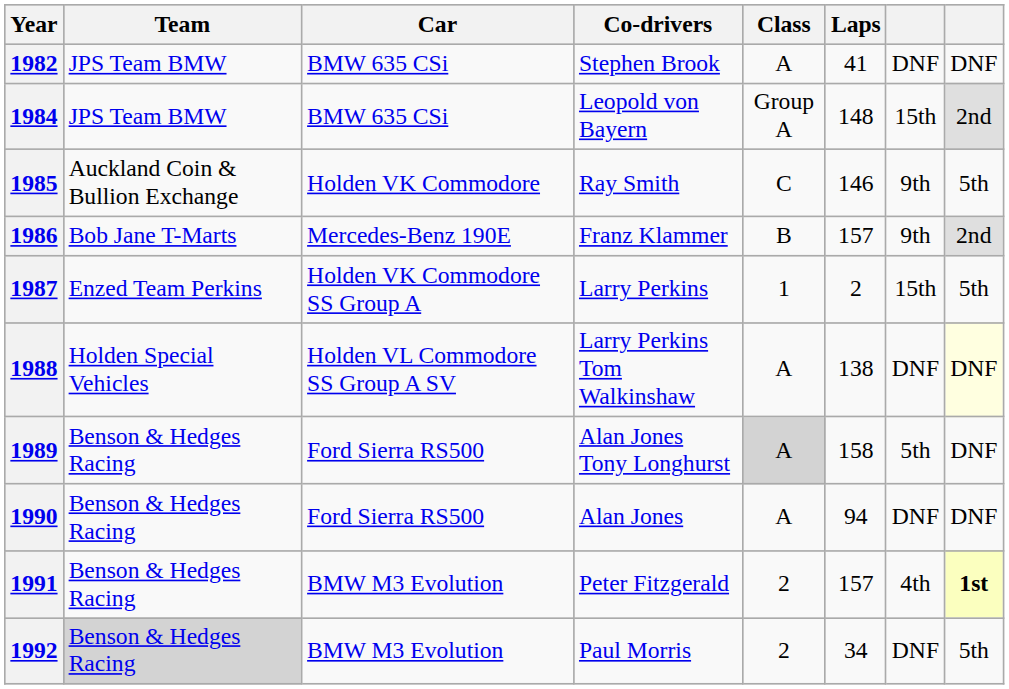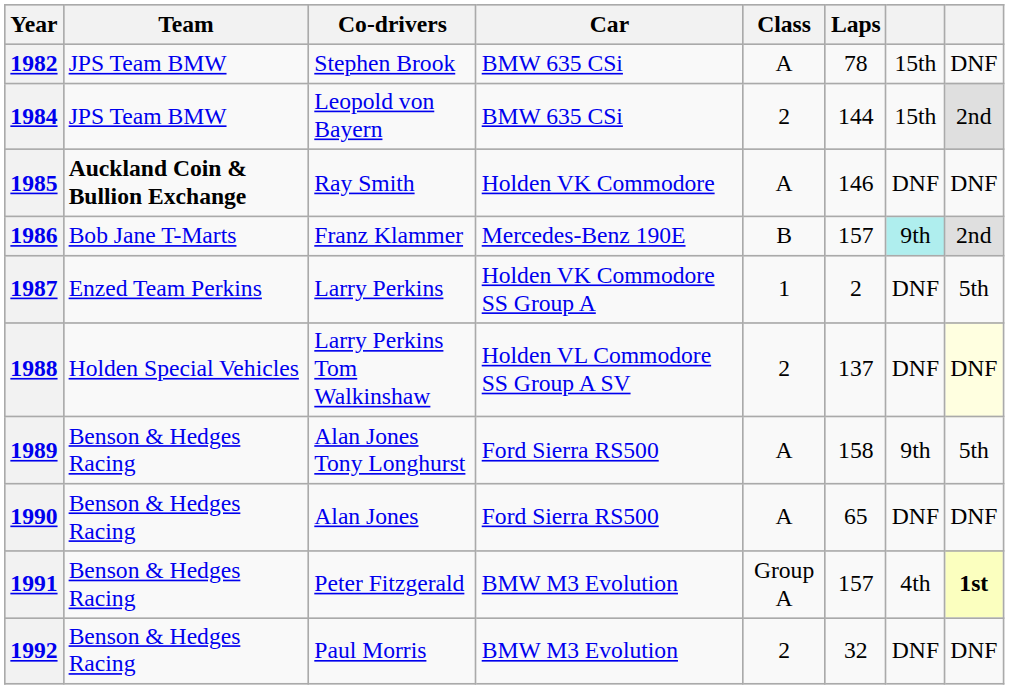 <table class="wikitable" style="font-size:90%">
 <tr>
 <th>Year</th>
 <th>Team</th>
+<th>Co-drivers</th>
 <th>Car</th>
-<th>Co-drivers</th>
 <th>Class</th>
 <th>Laps</th>
 <th></th>
 <th></th>
 </tr>
 <tr align="center">
 <th><a href='#'>1982</a></th>
 <td align="left"> <a href='#'>JPS Team BMW</a></td>
+<td align="left"> <a href='#'>Stephen Brook</a></td>
 <td align="left"><a href='#'>BMW 635 CSi</a></td>
-<td align="left"> <a href='#'>Stephen Brook</a></td>
 <td>A</td>
-<td>41</td>
-<td>DNF</td>
+<td>78</td>
+<td>15th</td>
 <td>DNF</td>
 </tr>
 <tr align="center">
 <th><a href='#'>1984</a></th>
 <td align="left"> <a href='#'>JPS Team BMW</a></td>
+<td align="left"> <a href='#'>Leopold von Bayern</a></td>
 <td align="left"><a href='#'>BMW 635 CSi</a></td>
-<td align="left"> <a href='#'>Leopold von Bayern</a></td>
-<td>Group A</td>
-<td>148</td>
+<td>2</td>
+<td>144</td>
 <td>15th</td>
 <td style="background:#dfdfdf;">2nd</td>
 </tr>
 <tr align="center">
 <th><a href='#'>1985</a></th>
-<td align="left"> Auckland Coin & Bullion Exchange</td>
+<td align="left"><strong> Auckland Coin & Bullion Exchange</strong></td>
+<td align="left"> <a href='#'>Ray Smith</a></td>
 <td align="left"><a href='#'>Holden VK Commodore</a></td>
-<td align="left"> <a href='#'>Ray Smith</a></td>
-<td>C</td>
+<td>A</td>
 <td>146</td>
-<td>9th</td>
-<td>5th</td>
+<td>DNF</td>
+<td>DNF</td>
 </tr>
 <tr align="center">
 <th><a href='#'>1986</a></th>
 <td align="left"> <a href='#'>Bob Jane T-Marts</a></td>
+<td align="left"> <a href='#'>Franz Klammer</a></td>
 <td align="left"><a href='#'>Mercedes-Benz 190E</a></td>
-<td align="left"> <a href='#'>Franz Klammer</a></td>
 <td>B</td>
 <td>157</td>
-<td>9th</td>
+<td style="background: paleturquoise;">9th</td>
 <td style="background:#dfdfdf;">2nd</td>
 </tr>
 <tr align="center">
 <th><a href='#'>1987</a></th>
 <td align="left"> <a href='#'>Enzed Team Perkins</a></td>
+<td align="left"> <a href='#'>Larry Perkins</a></td>
 <td align="left"><a href='#'>Holden VK Commodore SS Group A</a></td>
-<td align="left"> <a href='#'>Larry Perkins</a></td>
 <td>1</td>
 <td>2</td>
-<td>15th</td>
+<td>DNF</td>
 <td>5th</td>
 </tr>
 <tr align="center">
 <th><a href='#'>1988</a></th>
 <td align="left"> <a href='#'>Holden Special Vehicles</a></td>
+<td align="left"> <a href='#'>Larry Perkins</a><br> <a href='#'>Tom Walkinshaw</a></td>
 <td align="left"><a href='#'>Holden VL Commodore SS Group A SV</a></td>
-<td align="left"> <a href='#'>Larry Perkins</a><br> <a href='#'>Tom Walkinshaw</a></td>
-<td>A</td>
-<td>138</td>
+<td>2</td>
+<td>137</td>
 <td>DNF</td>
 <td style="background: lightyellow;">DNF</td>
 </tr>
 <tr align="center">
 <th><a href='#'>1989</a></th>
 <td align="left"> <a href='#'>Benson & Hedges Racing</a></td>
+<td align="left"> <a href='#'>Alan Jones</a><br> <a href='#'>Tony Longhurst</a></td>
 <td align="left"><a href='#'>Ford Sierra RS500</a></td>
-<td align="left"> <a href='#'>Alan Jones</a><br> <a href='#'>Tony Longhurst</a></td>
-<td style="background: lightgrey;">A</td>
+<td>A</td>
 <td>158</td>
+<td>9th</td>
 <td>5th</td>
-<td>DNF</td>
 </tr>
 <tr align="center">
 <th><a href='#'>1990</a></th>
 <td align="left"> <a href='#'>Benson & Hedges Racing</a></td>
+<td align="left"> <a href='#'>Alan Jones</a></td>
 <td align="left"><a href='#'>Ford Sierra RS500</a></td>
-<td align="left"> <a href='#'>Alan Jones</a></td>
 <td>A</td>
-<td>94</td>
+<td>65</td>
 <td>DNF</td>
 <td>DNF</td>
 </tr>
 <tr align="center">
 <th><a href='#'>1991</a></th>
 <td align="left"> <a href='#'>Benson & Hedges Racing</a></td>
+<td align="left"> <a href='#'>Peter Fitzgerald</a></td>
 <td align="left"><a href='#'>BMW M3 Evolution</a></td>
-<td align="left"> <a href='#'>Peter Fitzgerald</a></td>
-<td>2</td>
+<td>Group A</td>
 <td>157</td>
 <td>4th</td>
 <td style="background:#fbffbf;"><strong>1st</strong></td>
 </tr>
 <tr align="center">
 <th><a href='#'>1992</a></th>
-<td align="left" style="background: lightgrey;"> <a href='#'>Benson & Hedges Racing</a></td>
+<td align="left"> <a href='#'>Benson & Hedges Racing</a></td>
+<td align="left"> <a href='#'>Paul Morris</a></td>
 <td align="left"><a href='#'>BMW M3 Evolution</a></td>
-<td align="left"> <a href='#'>Paul Morris</a></td>
 <td>2</td>
-<td>34</td>
+<td>32</td>
 <td>DNF</td>
-<td>5th</td>
+<td>DNF</td>
 </tr>
 </table>
